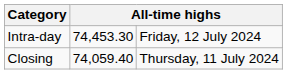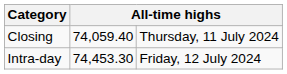 <table class="wikitable">
 <tr>
 <th>Category</th>
 <th colspan="2">All-time highs</th>
 </tr>
 <tr>
+<td>Closing</td>
+<td>74,059.40</td>
+<td>Thursday, 11 July 2024</td>
+</tr>
+<tr>
 <td>Intra-day</td>
 <td>74,453.30</td>
 <td>Friday, 12 July 2024</td>
 </tr>
-<tr>
-<td>Closing</td>
-<td>74,059.40</td>
-<td>Thursday, 11 July 2024</td>
-</tr>
 </table>
